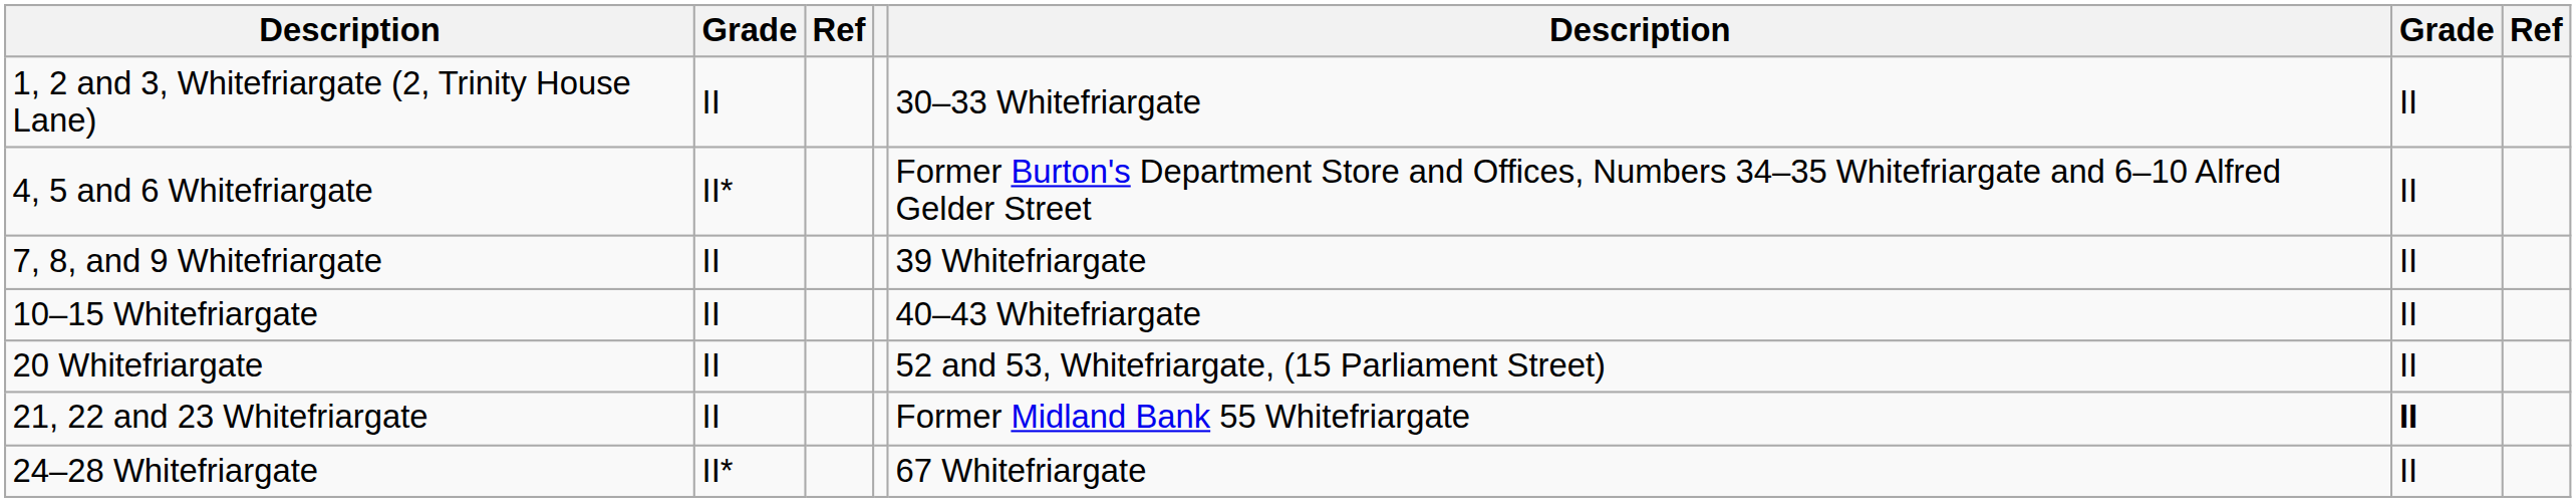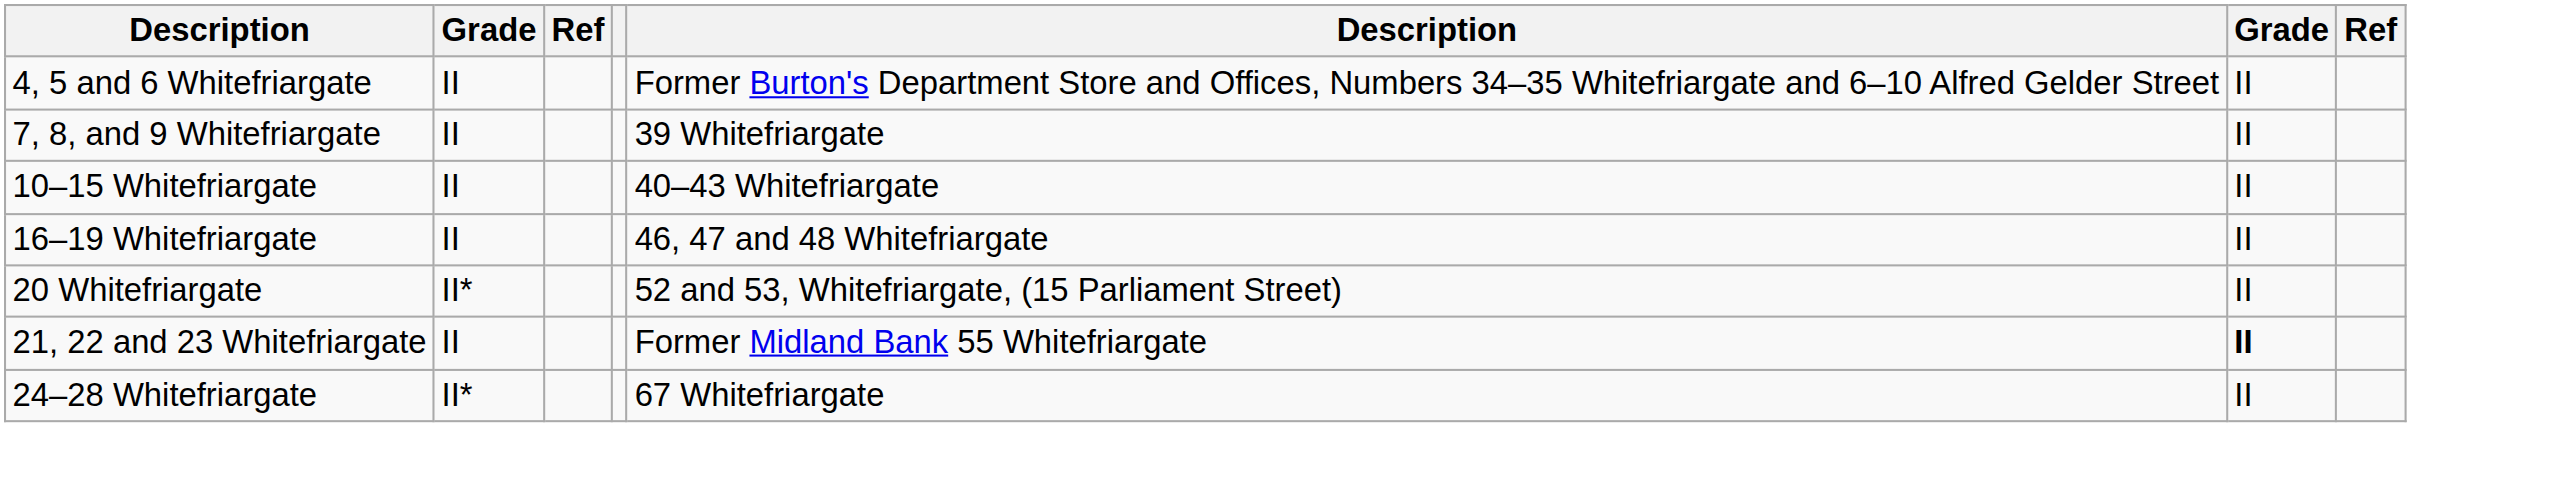 <table class="wikitable">
 <tr>
 <th>Description</th>
 <th>Grade</th>
 <th>Ref</th>
 <th></th>
 <th>Description</th>
 <th>Grade</th>
 <th>Ref</th>
 </tr>
 <tr>
-<td>1, 2 and 3, Whitefriargate (2, Trinity House Lane)</td>
+<td>4, 5 and 6 Whitefriargate</td>
 <td>II</td>
-<td></td>
-<td></td>
-<td>30–33 Whitefriargate</td>
-<td>II</td>
-<td></td>
-</tr>
-<tr>
-<td>4, 5 and 6 Whitefriargate</td>
-<td>II*</td>
 <td></td>
 <td></td>
 <td>Former <a href='#'>Burton's</a> Department Store and Offices, Numbers 34–35 Whitefriargate and 6–10 Alfred Gelder Street</td>
 <td>II</td>
 <td></td>
 </tr>
 <tr>
 <td>7, 8, and 9 Whitefriargate</td>
 <td>II</td>
 <td></td>
 <td></td>
 <td>39 Whitefriargate</td>
 <td>II</td>
 <td></td>
 </tr>
 <tr>
 <td>10–15 Whitefriargate</td>
 <td>II</td>
 <td></td>
 <td></td>
 <td>40–43 Whitefriargate</td>
 <td>II</td>
 <td></td>
 </tr>
 <tr>
+<td>16–19 Whitefriargate</td>
+<td>II</td>
+<td></td>
+<td></td>
+<td>46, 47 and 48 Whitefriargate</td>
+<td>II</td>
+<td></td>
+</tr>
+<tr>
 <td>20 Whitefriargate</td>
-<td>II</td>
+<td>II*</td>
 <td></td>
 <td></td>
 <td>52 and 53, Whitefriargate, (15 Parliament Street)</td>
 <td>II</td>
 <td></td>
 </tr>
 <tr>
 <td>21, 22 and 23 Whitefriargate</td>
 <td>II</td>
 <td></td>
 <td></td>
 <td>Former <a href='#'>Midland Bank</a> 55 Whitefriargate</td>
 <td><strong>II</strong></td>
 <td></td>
 </tr>
 <tr>
 <td>24–28 Whitefriargate</td>
 <td>II*</td>
 <td></td>
 <td></td>
 <td>67 Whitefriargate</td>
 <td>II</td>
 <td></td>
 </tr>
 </table>
